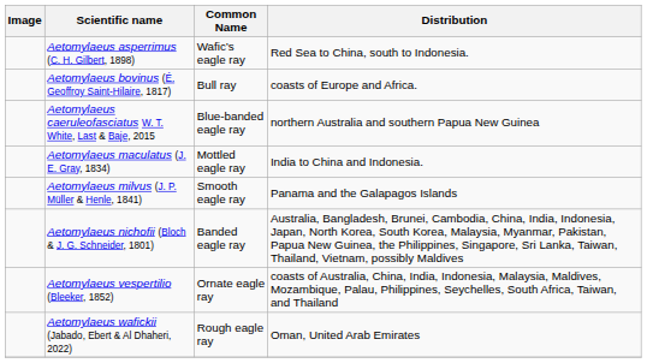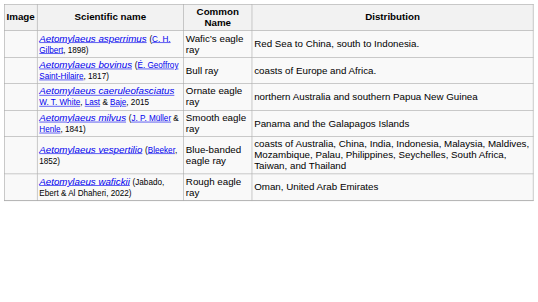 <table class="wikitable">
 <tr>
 <th>Image</th>
 <th>Scientific name</th>
 <th>Common Name</th>
 <th>Distribution</th>
 </tr>
 <tr>
 <td></td>
 <td><em><a href='#'>Aetomylaeus asperrimus</a></em> <small>(<a href='#'>C. H. Gilbert</a>, 1898)</small></td>
 <td>Wafic’s eagle ray</td>
 <td>Red Sea to China, south to Indonesia.</td>
 </tr>
 <tr>
 <td></td>
 <td><em><a href='#'>Aetomylaeus bovinus</a></em> <small>(<a href='#'>É. Geoffroy Saint-Hilaire</a>, 1817)</small> </td>
 <td>Bull ray</td>
 <td>coasts of Europe and Africa.</td>
 </tr>
 <tr>
 <td></td>
 <td><em><a href='#'>Aetomylaeus caeruleofasciatus</a></em> <small><a href='#'>W. T. White</a>, <a href='#'>Last</a> & <a href='#'>Baje</a>, 2015</small></td>
-<td>Blue-banded eagle ray</td>
+<td>Ornate eagle ray</td>
 <td>northern Australia and southern Papua New Guinea</td>
-</tr>
-<tr>
-<td></td>
-<td><em><a href='#'>Aetomylaeus maculatus</a></em> <small>(<a href='#'>J. E. Gray</a>, 1834)</small></td>
-<td>Mottled eagle ray</td>
-<td>India to China and Indonesia.</td>
 </tr>
 <tr>
 <td></td>
 <td><em><a href='#'>Aetomylaeus milvus</a></em> <small>(<a href='#'>J. P. Müller</a> & <a href='#'>Henle</a>, 1841)</small></td>
 <td>Smooth eagle ray</td>
 <td>Panama and the Galapagos Islands</td>
 </tr>
 <tr>
 <td></td>
-<td><em><a href='#'>Aetomylaeus nichofii</a></em> <small>(<a href='#'>Bloch</a> & <a href='#'>J. G. Schneider</a>, 1801)</small></td>
-<td>Banded eagle ray</td>
-<td>Australia, Bangladesh, Brunei, Cambodia, China, India, Indonesia, Japan, North Korea, South Korea, Malaysia, Myanmar, Pakistan, Papua New Guinea, the Philippines, Singapore, Sri Lanka, Taiwan, Thailand, Vietnam, possibly Maldives</td>
-</tr>
-<tr>
-<td></td>
 <td><em><a href='#'>Aetomylaeus vespertilio</a></em> <small>(<a href='#'>Bleeker</a>, 1852)</small></td>
-<td>Ornate eagle ray</td>
+<td>Blue-banded eagle ray</td>
 <td>coasts of Australia, China, India, Indonesia, Malaysia, Maldives, Mozambique, Palau, Philippines, Seychelles, South Africa, Taiwan, and Thailand</td>
 </tr>
 <tr>
 <td></td>
 <td><em><a href='#'>Aetomylaeus wafickii</a></em> <small>(Jabado, Ebert & Al Dhaheri, 2022)</small></td>
 <td>Rough eagle ray </td>
 <td>Oman, United Arab Emirates</td>
 </tr>
 <tr>
 </tr>
 </table>
